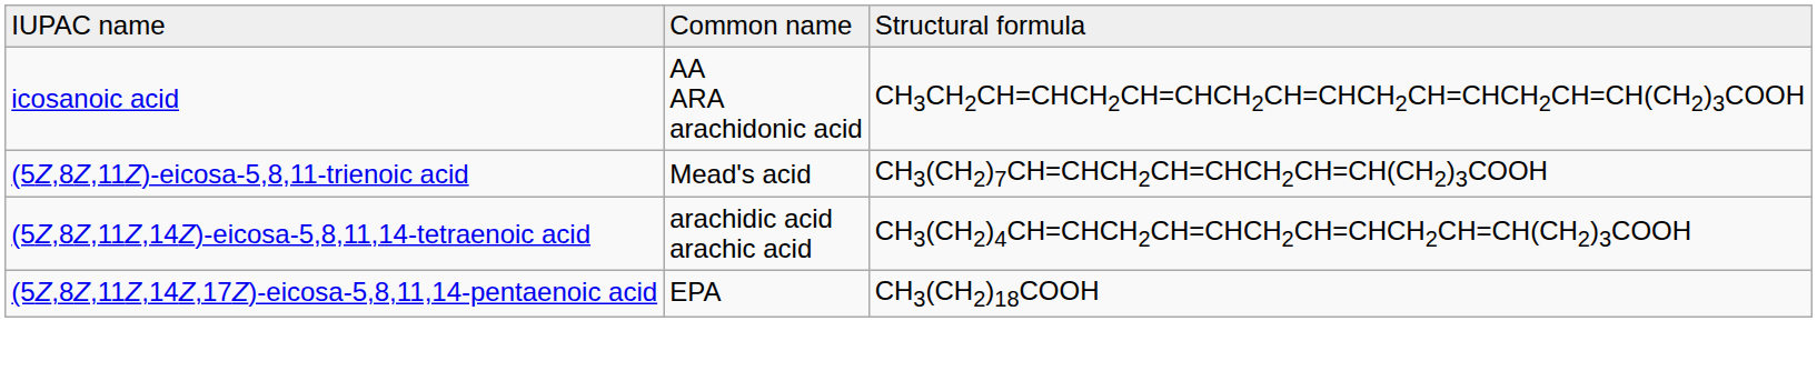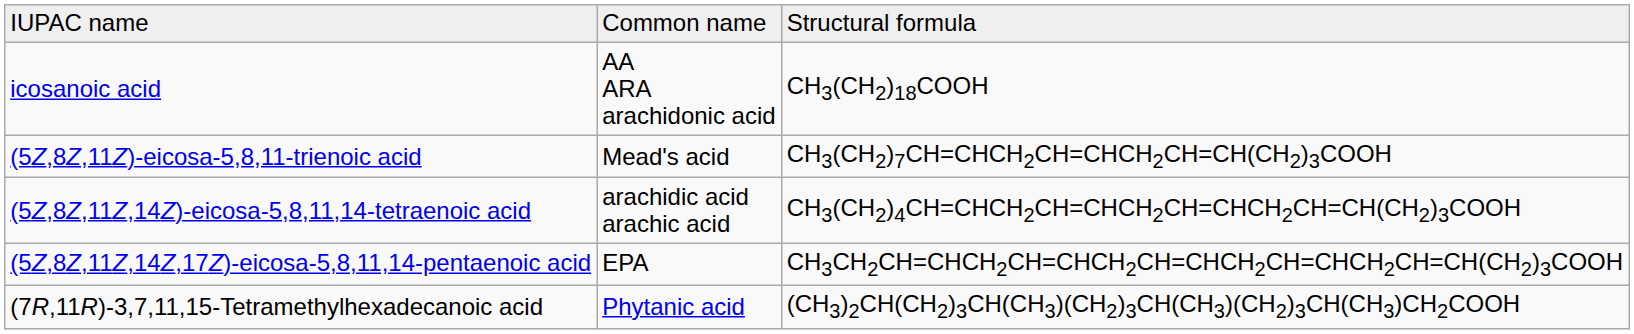 <table class="wikitable">
 <tr bgcolor="#efefef">
 <td>IUPAC name</td>
 <td>Common name</td>
 <td>Structural formula</td>
 </tr>
 <tr>
 <td><a href='#'>icosanoic acid</a></td>
 <td>AA<br>ARA<br>arachidonic acid</td>
-<td>CH<sub>3</sub>CH<sub>2</sub>CH=CHCH<sub>2</sub>CH=CHCH<sub>2</sub>CH=CHCH<sub>2</sub>CH=CHCH<sub>2</sub>CH=CH(CH<sub>2</sub>)<sub>3</sub>COOH</td>
+<td>CH<sub>3</sub>(CH<sub>2</sub>)<sub>18</sub>COOH</td>
 </tr>
 <tr>
 <td><a href='#'>(5<em>Z</em>,8<em>Z</em>,11<em>Z</em>)-eicosa-5,8,11-trienoic acid</a></td>
 <td>Mead's acid</td>
 <td>CH<sub>3</sub>(CH<sub>2</sub>)<sub>7</sub>CH=CHCH<sub>2</sub>CH=CHCH<sub>2</sub>CH=CH(CH<sub>2</sub>)<sub>3</sub>COOH</td>
 </tr>
 <tr>
 <td><a href='#'>(5<em>Z</em>,8<em>Z</em>,11<em>Z</em>,14<em>Z</em>)-eicosa-5,8,11,14-tetraenoic acid</a></td>
 <td>arachidic acid<br>arachic acid</td>
 <td>CH<sub>3</sub>(CH<sub>2</sub>)<sub>4</sub>CH=CHCH<sub>2</sub>CH=CHCH<sub>2</sub>CH=CHCH<sub>2</sub>CH=CH(CH<sub>2</sub>)<sub>3</sub>COOH</td>
 </tr>
 <tr>
 <td><a href='#'>(5<em>Z</em>,8<em>Z</em>,11<em>Z</em>,14<em>Z</em>,17<em>Z</em>)-eicosa-5,8,11,14-pentaenoic acid</a></td>
 <td>EPA</td>
-<td>CH<sub>3</sub>(CH<sub>2</sub>)<sub>18</sub>COOH</td>
+<td>CH<sub>3</sub>CH<sub>2</sub>CH=CHCH<sub>2</sub>CH=CHCH<sub>2</sub>CH=CHCH<sub>2</sub>CH=CHCH<sub>2</sub>CH=CH(CH<sub>2</sub>)<sub>3</sub>COOH</td>
+</tr>
+<tr>
+<td>(7<em>R</em>,11<em>R</em>)-3,7,11,15-Tetramethylhexadecanoic acid</td>
+<td><a href='#'>Phytanic acid</a></td>
+<td>(CH<sub>3</sub>)<sub>2</sub>CH(CH<sub>2</sub>)<sub>3</sub>CH(CH<sub>3</sub>)(CH<sub>2</sub>)<sub>3</sub>CH(CH<sub>3</sub>)(CH<sub>2</sub>)<sub>3</sub>CH(CH<sub>3</sub>)CH<sub>2</sub>COOH</td>
 </tr>
 </table>
